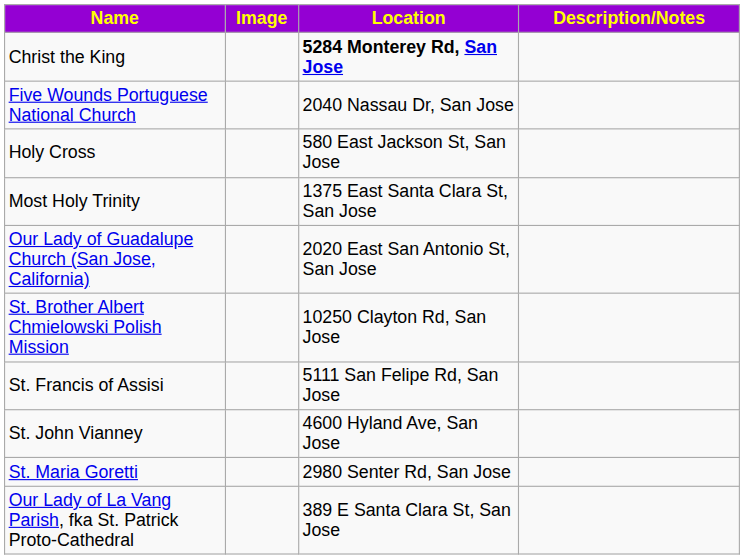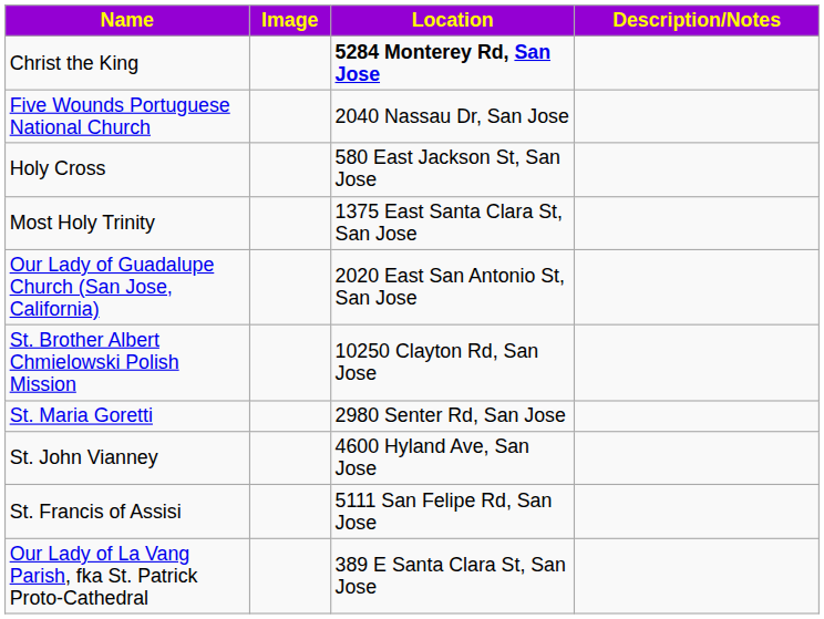 <table class="wikitable sortable" style="width:75%">
 <tr>
 <th style="background:darkviolet; color:yellow;" width="30%"><strong>Name</strong></th>
 <th style="background:darkviolet; color:yellow;" width="10%"><strong>Image</strong></th>
 <th style="background:darkviolet; color:yellow;" width="30%"><strong>Location</strong></th>
 <th style="background:darkviolet; color:yellow;" width="30"><strong>Description/Notes</strong></th>
 </tr>
 <tr>
 <td>Christ the King</td>
 <td></td>
 <td><strong>5284 Monterey Rd, <a href='#'>San Jose</a></strong></td>
 <td></td>
 </tr>
 <tr>
 <td><a href='#'>Five Wounds Portuguese National Church</a></td>
 <td></td>
 <td>2040 Nassau Dr, San Jose</td>
 <td></td>
 </tr>
 <tr>
 <td>Holy Cross</td>
 <td></td>
 <td>580 East Jackson St, San Jose</td>
 <td></td>
 </tr>
 <tr>
 <td>Most Holy Trinity</td>
 <td></td>
 <td>1375 East Santa Clara St, San Jose</td>
 <td></td>
 </tr>
 <tr>
 <td><a href='#'>Our Lady of Guadalupe Church (San Jose, California)</a></td>
 <td></td>
 <td>2020 East San Antonio St, San Jose</td>
 <td></td>
 </tr>
 <tr>
 <td><a href='#'>St. Brother Albert Chmielowski Polish Mission</a></td>
 <td></td>
 <td>10250 Clayton Rd, San Jose</td>
 <td></td>
 </tr>
 <tr>
-<td>St. Francis of Assisi</td>
+<td><a href='#'>St. Maria Goretti</a></td>
 <td></td>
-<td>5111 San Felipe Rd, San Jose</td>
+<td>2980 Senter Rd, San Jose</td>
 <td></td>
 </tr>
 <tr>
 <td>St. John Vianney</td>
 <td></td>
 <td>4600 Hyland Ave, San Jose</td>
 <td></td>
 </tr>
 <tr>
-<td><a href='#'>St. Maria Goretti</a></td>
+<td>St. Francis of Assisi</td>
 <td></td>
-<td>2980 Senter Rd, San Jose</td>
+<td>5111 San Felipe Rd, San Jose</td>
 <td></td>
 </tr>
 <tr>
 <td><a href='#'>Our Lady of La Vang Parish</a>, fka St. Patrick Proto-Cathedral</td>
 <td></td>
 <td>389 E Santa Clara St, San Jose</td>
 <td></td>
 </tr>
 </table>
